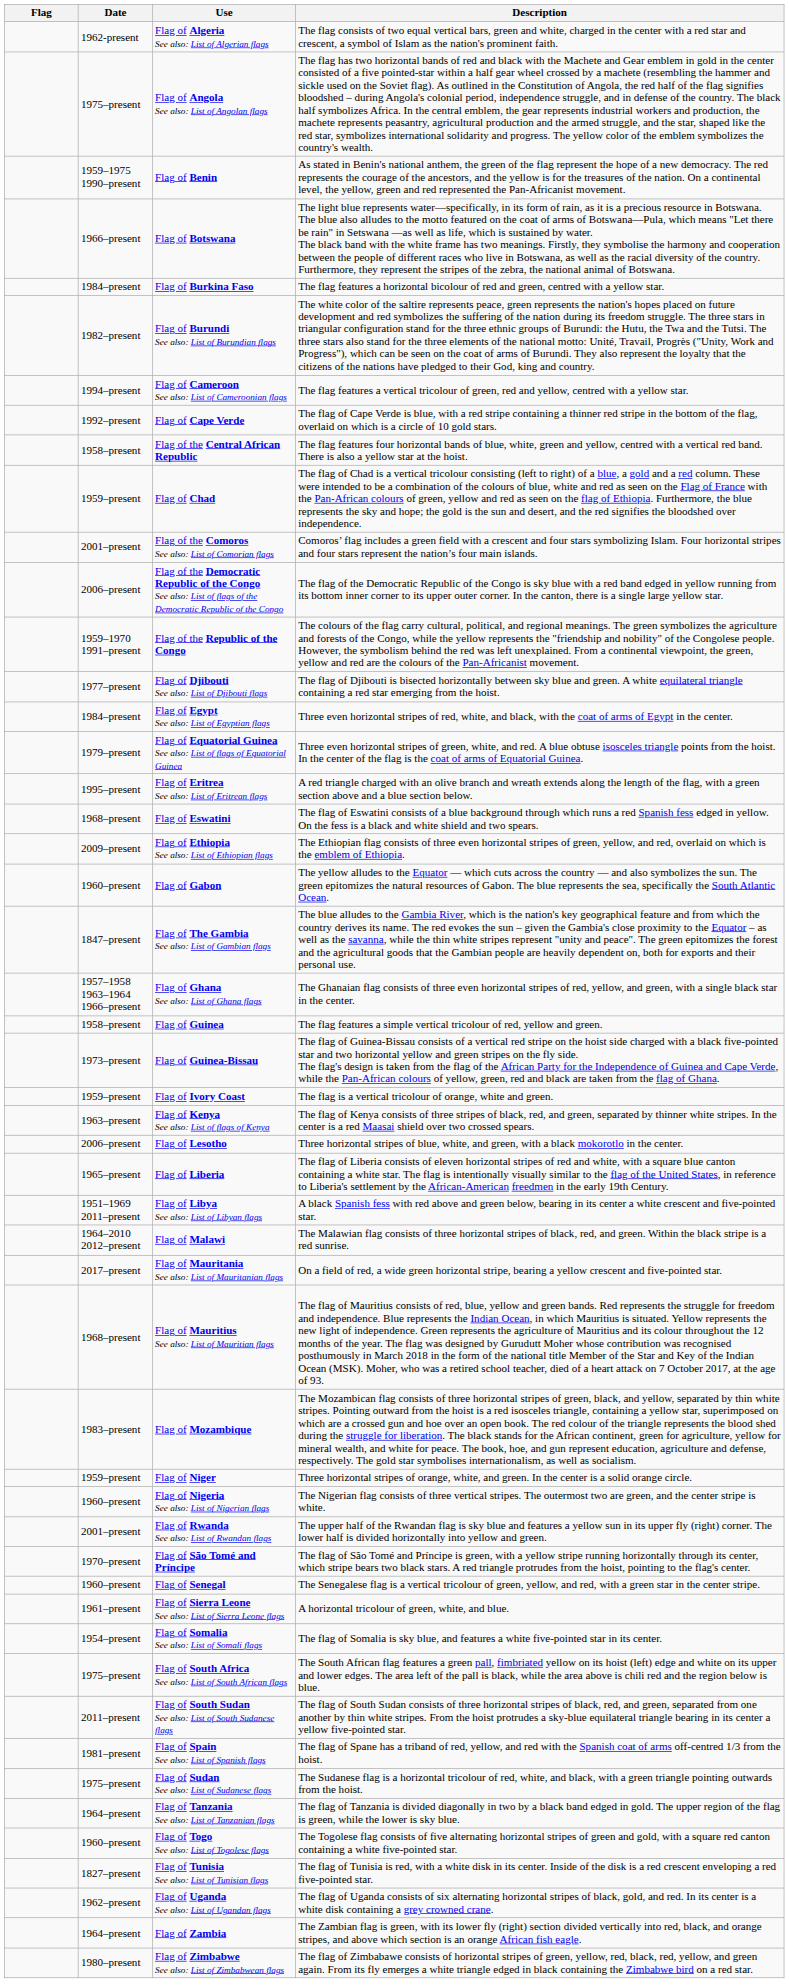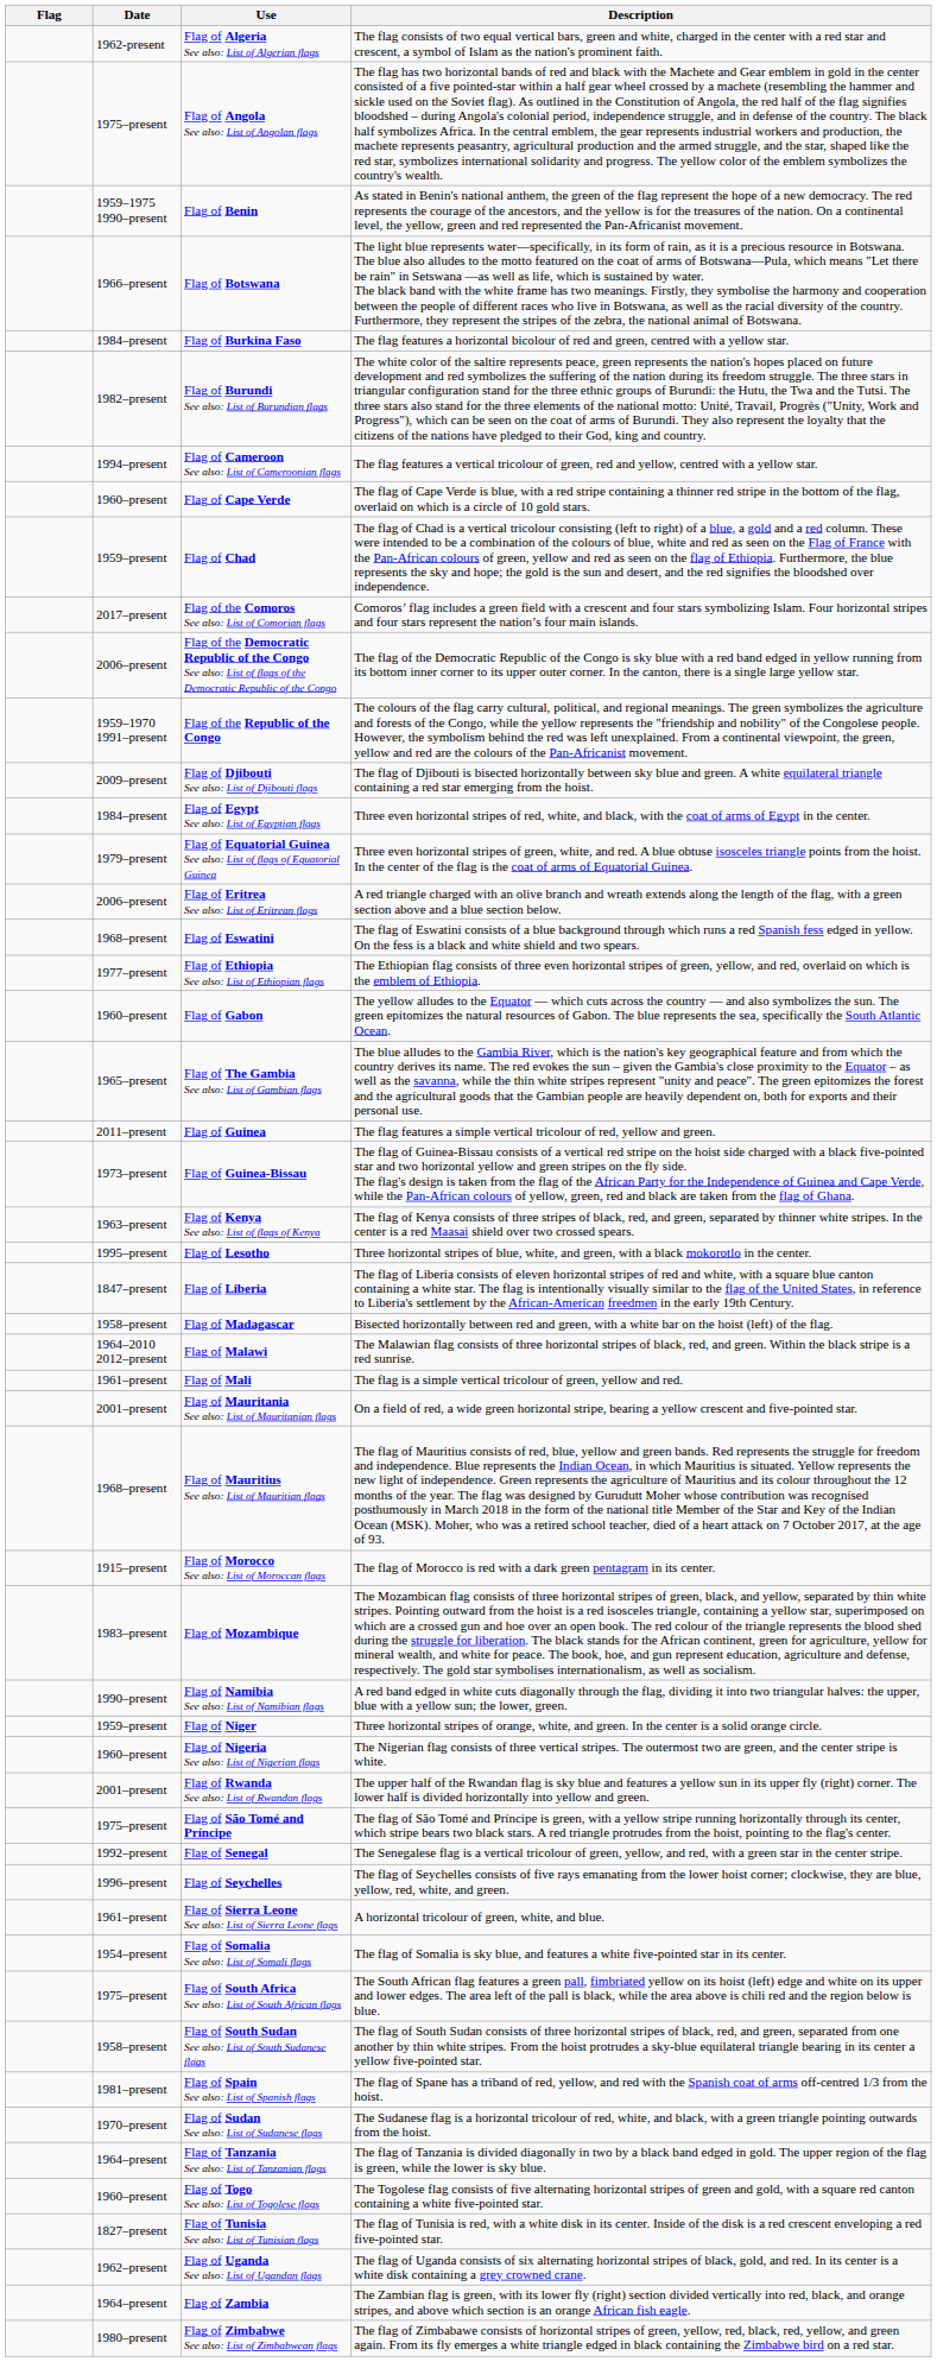 <table class="wikitable" style="background:#FFFFF;">
 <tr>
 <th style="width:100px;">Flag</th>
 <th style="width:100px;">Date</th>
 <th style="width:200px;">Use</th>
 <th style="width:700px;">Description</th>
 </tr>
 <tr>
 <td></td>
 <td>1962-present</td>
 <td><a href='#'>Flag of</a> <strong><a href='#'>Algeria</a></strong><br><small><em>See also: <a href='#'>List of Algerian flags</a></em></small></td>
 <td>The flag consists of two equal vertical bars, green and white, charged in the center with a red star and crescent, a symbol of Islam as the nation's prominent faith.</td>
 </tr>
 <tr>
 <td></td>
 <td>1975–present</td>
 <td><a href='#'>Flag of</a> <strong><a href='#'>Angola</a></strong><br><small><em>See also: <a href='#'>List of Angolan flags</a></em></small></td>
 <td>The flag has two horizontal bands of red and black with the Machete and Gear emblem in gold in the center consisted of a five pointed-star within a half gear wheel crossed by a machete (resembling the hammer and sickle used on the Soviet flag). As outlined in the Constitution of Angola, the red half of the flag signifies bloodshed – during Angola's colonial period, independence struggle, and in defense of the country. The black half symbolizes Africa. In the central emblem, the gear represents industrial workers and production, the machete represents peasantry, agricultural production and the armed struggle, and the star, shaped like the red star, symbolizes international solidarity and progress. The yellow color of the emblem symbolizes the country's wealth.</td>
 </tr>
 <tr>
 <td></td>
 <td>1959–1975<br>1990–present</td>
 <td><a href='#'>Flag of</a> <strong><a href='#'>Benin</a></strong> </td>
 <td>As stated in Benin's national anthem, the green of the flag represent the hope of a new democracy. The red represents the courage of the ancestors, and the yellow is for the treasures of the nation. On a continental level, the yellow, green and red represented the Pan-Africanist movement.</td>
 </tr>
 <tr>
 <td></td>
 <td>1966–present</td>
 <td><a href='#'>Flag of</a> <strong><a href='#'>Botswana</a></strong> </td>
 <td>The light blue represents water—specifically, in its form of rain, as it is a precious resource in Botswana. The blue also alludes to the motto featured on the coat of arms of Botswana—Pula, which means "Let there be rain" in Setswana —as well as life, which is sustained by water.<br>The black band with the white frame has two meanings. Firstly, they symbolise the harmony and cooperation between the people of different races who live in Botswana, as well as the racial diversity of the country. Furthermore, they represent the stripes of the zebra, the national animal of Botswana.</td>
 </tr>
 <tr>
 <td></td>
 <td>1984–present</td>
 <td><a href='#'>Flag of</a> <strong><a href='#'>Burkina Faso</a></strong> </td>
 <td>The flag features a horizontal bicolour of red and green, centred with a yellow star.</td>
 </tr>
 <tr>
 <td></td>
 <td>1982–present</td>
 <td><a href='#'>Flag of</a> <strong><a href='#'>Burundi</a></strong><br><small><em>See also: <a href='#'>List of Burundian flags</a></em></small></td>
 <td>The white color of the saltire represents peace, green represents the nation's hopes placed on future development and red symbolizes the suffering of the nation during its freedom struggle. The three stars in triangular configuration stand for the three ethnic groups of Burundi: the Hutu, the Twa and the Tutsi. The three stars also stand for the three elements of the national motto: Unité, Travail, Progrès ("Unity, Work and Progress"), which can be seen on the coat of arms of Burundi. They also represent the loyalty that the citizens of the nations have pledged to their God, king and country.</td>
 </tr>
 <tr>
 <td></td>
 <td>1994–present</td>
 <td><a href='#'>Flag of</a> <strong><a href='#'>Cameroon</a></strong><br><small><em>See also: <a href='#'>List of Cameroonian flags</a></em></small></td>
 <td>The flag features a vertical tricolour of green, red and yellow, centred with a yellow star.</td>
 </tr>
 <tr>
 <td></td>
-<td>1992–present</td>
+<td>1960–present</td>
 <td><a href='#'>Flag of</a> <strong><a href='#'>Cape Verde</a></strong></td>
 <td>The flag of Cape Verde is blue, with a red stripe containing a thinner red stripe in the bottom of the flag, overlaid on which is a circle of 10 gold stars.</td>
-</tr>
-<tr>
-<td></td>
-<td>1958–present</td>
-<td><a href='#'>Flag of the</a> <strong><a href='#'>Central African Republic</a></strong> </td>
-<td>The flag features four horizontal bands of blue, white, green and yellow, centred with a vertical red band. There is also a yellow star at the hoist.</td>
 </tr>
 <tr>
 <td></td>
 <td>1959–present</td>
 <td><a href='#'>Flag of</a> <strong><a href='#'>Chad</a></strong> </td>
 <td>The flag of Chad is a vertical tricolour consisting (left to right) of a <a href='#'>blue</a>, a <a href='#'>gold</a> and a <a href='#'>red</a> column. These were intended to be a combination of the colours of blue, white and red as seen on the <a href='#'>Flag of France</a> with the <a href='#'>Pan-African colours</a> of green, yellow and red as seen on the <a href='#'>flag of Ethiopia</a>. Furthermore, the blue represents the sky and hope; the gold is the sun and desert, and the red signifies the bloodshed over independence.</td>
 </tr>
 <tr>
 <td></td>
-<td>2001–present</td>
+<td>2017–present</td>
 <td><a href='#'>Flag of the</a> <strong><a href='#'>Comoros</a></strong><br><small><em>See also: <a href='#'>List of Comorian flags</a></em></small></td>
 <td>Comoros’ flag includes a green field with a crescent and four stars symbolizing Islam. Four horizontal stripes and four stars represent the nation’s four main islands.</td>
 </tr>
 <tr>
 <td></td>
 <td>2006–present</td>
 <td><a href='#'>Flag of the</a> <strong><a href='#'>Democratic Republic of the Congo</a></strong><br><small><em>See also: <a href='#'>List of flags of the Democratic Republic of the Congo</a></em></small></td>
 <td>The flag of the Democratic Republic of the Congo is sky blue with a red band edged in yellow running from its bottom inner corner to its upper outer corner. In the canton, there is a single large yellow star.</td>
 </tr>
 <tr>
 <td></td>
 <td>1959–1970<br>1991–present</td>
 <td><a href='#'>Flag of the</a> <strong><a href='#'>Republic of the Congo</a></strong></td>
 <td>The colours of the flag carry cultural, political, and regional meanings. The green symbolizes the agriculture and forests of the Congo, while the yellow represents the "friendship and nobility" of the Congolese people.  However, the symbolism behind the red was left unexplained.  From a continental viewpoint, the green, yellow and red are the colours of the <a href='#'>Pan-Africanist</a> movement.</td>
 </tr>
 <tr>
 <td></td>
-<td>1977–present</td>
+<td>2009–present</td>
 <td><a href='#'>Flag of</a> <strong><a href='#'>Djibouti</a></strong><br><small><em>See also: <a href='#'>List of Djibouti flags</a></em></small></td>
 <td>The flag of Djibouti is bisected horizontally between sky blue and green. A white <a href='#'>equilateral triangle</a> containing a red star emerging from the hoist.</td>
 </tr>
 <tr>
 <td></td>
 <td>1984–present</td>
 <td><a href='#'>Flag of</a> <strong><a href='#'>Egypt</a></strong><br><small><em>See also: <a href='#'>List of Egyptian flags</a></em></small></td>
 <td>Three even horizontal stripes of red, white, and black, with the <a href='#'>coat of arms of Egypt</a> in the center.</td>
 </tr>
 <tr>
 <td></td>
 <td>1979–present</td>
 <td><a href='#'>Flag of</a> <strong><a href='#'>Equatorial Guinea</a></strong><br><small><em>See also: <a href='#'>List of flags of Equatorial Guinea</a></em></small></td>
 <td>Three even horizontal stripes of green, white, and red. A blue obtuse <a href='#'>isosceles triangle</a> points from the hoist. In the center of the flag is the <a href='#'>coat of arms of Equatorial Guinea</a>.</td>
 </tr>
 <tr>
 <td></td>
-<td>1995–present</td>
+<td>2006–present</td>
 <td><a href='#'>Flag of</a> <strong><a href='#'>Eritrea</a></strong><br><small><em>See also: <a href='#'>List of Eritrean flags</a></em></small></td>
 <td>A red triangle charged with an olive branch and wreath extends along the length of the flag, with a green section above and a blue section below.</td>
 </tr>
 <tr>
 <td></td>
 <td>1968–present</td>
 <td><a href='#'>Flag of</a> <strong><a href='#'>Eswatini</a></strong> </td>
 <td>The flag of Eswatini consists of a blue background through which runs a red <a href='#'>Spanish fess</a> edged in yellow. On the fess is a black and white shield and two spears.</td>
 </tr>
 <tr>
 <td></td>
-<td>2009–present</td>
+<td>1977–present</td>
 <td><a href='#'>Flag of</a> <strong><a href='#'>Ethiopia</a></strong><br><small><em>See also: <a href='#'>List of Ethiopian flags</a></em></small></td>
 <td>The Ethiopian flag consists of three even horizontal stripes of green, yellow, and red, overlaid on which is the <a href='#'>emblem of Ethiopia</a>.</td>
 </tr>
 <tr>
 <td></td>
 <td>1960–present</td>
 <td><a href='#'>Flag of</a> <strong><a href='#'>Gabon</a></strong></td>
 <td>The yellow alludes to the <a href='#'>Equator</a> — which cuts across the country — and also symbolizes the sun. The green epitomizes the natural resources of Gabon. The blue represents the sea, specifically the <a href='#'>South Atlantic Ocean</a>.</td>
 </tr>
 <tr>
 <td></td>
-<td>1847–present</td>
+<td>1965–present</td>
 <td><a href='#'>Flag of</a> <strong><a href='#'>The Gambia</a></strong><br><small><em>See also: <a href='#'>List of Gambian flags</a></em></small></td>
 <td>The blue alludes to the <a href='#'>Gambia River</a>, which is the nation's key geographical feature and from which the country derives its name.  The red evokes the sun – given the Gambia's close proximity to the <a href='#'>Equator</a> – as well as the <a href='#'>savanna</a>, while the thin white stripes represent "unity and peace".  The green epitomizes the forest and the agricultural goods that the Gambian people are heavily dependent on, both for exports and their personal use.</td>
 </tr>
 <tr>
 <td></td>
-<td>1957–1958<br>1963–1964<br>1966–present</td>
-<td><a href='#'>Flag of</a> <strong><a href='#'>Ghana</a></strong><br><small><em>See also: <a href='#'>List of Ghana flags</a></em></small></td>
-<td>The Ghanaian flag consists of three even horizontal stripes of red, yellow, and green, with a single black star in the center.</td>
-</tr>
-<tr>
-<td></td>
-<td>1958–present</td>
+<td>2011–present</td>
 <td><a href='#'>Flag of</a> <strong><a href='#'>Guinea</a></strong> </td>
 <td>The flag features a simple vertical tricolour of red, yellow and green.</td>
 </tr>
 <tr>
 <td></td>
 <td>1973–present</td>
 <td><a href='#'>Flag of</a> <strong><a href='#'>Guinea-Bissau</a></strong></td>
 <td>The flag of Guinea-Bissau consists of a vertical red stripe on the hoist side charged with a black five-pointed star and two horizontal yellow and green stripes on the fly side.<br>The flag's design is taken from the flag of the <a href='#'>African Party for the Independence of Guinea and Cape Verde</a>, while the <a href='#'>Pan-African colours</a> of yellow, green, red and black are taken from the <a href='#'>flag of Ghana</a>.</td>
 </tr>
 <tr>
 <td></td>
-<td>1959–present</td>
-<td><a href='#'>Flag of</a> <strong><a href='#'>Ivory Coast</a></strong></td>
-<td>The flag is a vertical tricolour of orange, white and green.</td>
-</tr>
-<tr>
-<td></td>
 <td>1963–present</td>
 <td><a href='#'>Flag of</a> <strong><a href='#'>Kenya</a></strong><br><small><em>See also: <a href='#'>List of flags of Kenya</a></em></small></td>
 <td>The flag of Kenya consists of three stripes of black, red, and green, separated by thinner white stripes. In the center is a red <a href='#'>Maasai</a> shield over two crossed spears.</td>
 </tr>
 <tr>
 <td></td>
-<td>2006–present</td>
+<td>1995–present</td>
 <td><a href='#'>Flag of</a> <strong><a href='#'>Lesotho</a></strong> </td>
 <td>Three horizontal stripes of blue, white, and green, with a black <a href='#'>mokorotlo</a> in the center.</td>
 </tr>
 <tr>
 <td></td>
-<td>1965–present</td>
+<td>1847–present</td>
 <td><a href='#'>Flag of</a> <strong><a href='#'>Liberia</a></strong> </td>
 <td>The flag of Liberia consists of eleven horizontal stripes of red and white, with a square blue canton containing a white star. The flag is intentionally visually similar to the <a href='#'>flag of the United States</a>, in reference to Liberia's settlement by the <a href='#'>African-American</a> <a href='#'>freedmen</a> in the early 19th Century.</td>
 </tr>
 <tr>
 <td></td>
-<td>1951–1969<br>2011–present</td>
-<td><a href='#'>Flag of</a> <strong><a href='#'>Libya</a></strong><br><small><em>See also: <a href='#'>List of Libyan flags</a></em></small></td>
-<td>A black <a href='#'>Spanish fess</a> with red above and green below, bearing in its center a white crescent and five-pointed star.</td>
+<td>1958–present</td>
+<td><a href='#'>Flag of</a> <strong><a href='#'>Madagascar</a></strong> </td>
+<td>Bisected horizontally between red and green, with a white bar on the hoist (left) of the flag.</td>
 </tr>
 <tr>
 <td></td>
 <td>1964–2010<br>2012–present</td>
 <td><a href='#'>Flag of</a> <strong><a href='#'>Malawi</a></strong> </td>
 <td>The Malawian flag consists of three horizontal stripes of black, red, and green. Within the black stripe is a red sunrise.</td>
 </tr>
 <tr>
 <td></td>
-<td>2017–present</td>
+<td>1961–present</td>
+<td><a href='#'>Flag of</a> <strong><a href='#'>Mali</a></strong> </td>
+<td>The flag is a simple vertical tricolour of green, yellow and red.</td>
+</tr>
+<tr>
+<td></td>
+<td>2001–present</td>
 <td><a href='#'>Flag of</a> <strong><a href='#'>Mauritania</a></strong><br><small><em>See also: <a href='#'>List of Mauritanian flags</a></em></small></td>
 <td>On a field of red, a wide green horizontal stripe, bearing a yellow crescent and five-pointed star.</td>
 </tr>
 <tr>
 <td></td>
 <td>1968–present</td>
 <td><a href='#'>Flag of</a> <strong><a href='#'>Mauritius</a></strong><br><small><em>See also: <a href='#'>List of Mauritian flags</a></em></small></td>
 <td><br>The flag of Mauritius consists of red, blue, yellow and green bands. Red represents the struggle for freedom and independence. Blue represents the <a href='#'>Indian Ocean</a>, in which Mauritius is situated. Yellow represents the new light of independence. Green represents the agriculture of Mauritius and its colour throughout the 12 months of the year. The flag was designed by Gurudutt Moher whose contribution was recognised posthumously in March 2018 in the form of the national title Member of the Star and Key of the Indian Ocean (MSK). Moher, who was a retired school teacher, died of a heart attack on 7 October 2017, at the age of 93. </td>
 </tr>
 <tr>
 <td></td>
+<td>1915–present</td>
+<td><a href='#'>Flag of</a> <strong><a href='#'>Morocco</a></strong><br><small><em>See also: <a href='#'>List of Moroccan flags</a></em></small></td>
+<td>The flag of Morocco is red with a dark green <a href='#'>pentagram</a> in its center.</td>
+</tr>
+<tr>
+<td></td>
 <td>1983–present</td>
 <td><a href='#'>Flag of</a> <strong><a href='#'>Mozambique</a></strong> </td>
 <td>The Mozambican flag consists of three horizontal stripes of green, black, and yellow, separated by thin white stripes. Pointing outward from the hoist is a red isosceles triangle, containing a yellow star, superimposed on which are a crossed gun and hoe over an open book. The red colour of the triangle represents the blood shed during the <a href='#'>struggle for liberation</a>. The black stands for the African continent, green for agriculture, yellow for mineral wealth, and white for peace. The book, hoe, and gun represent education, agriculture and defense, respectively. The gold star symbolises internationalism, as well as socialism.</td>
+</tr>
+<tr>
+<td></td>
+<td>1990–present</td>
+<td><a href='#'>Flag of</a> <strong><a href='#'>Namibia</a></strong><br><small><em>See also: <a href='#'>List of Namibian flags</a></em></small></td>
+<td>A red band edged in white cuts diagonally through the flag, dividing it into two triangular halves: the upper, blue with a yellow sun;  the lower, green.</td>
 </tr>
 <tr>
 <td></td>
 <td>1959–present</td>
 <td><a href='#'>Flag of</a> <strong><a href='#'>Niger</a></strong></td>
 <td>Three horizontal stripes of orange, white, and green. In the center is a solid orange circle.</td>
 </tr>
 <tr>
 <td></td>
 <td>1960–present</td>
 <td><a href='#'>Flag of</a> <strong><a href='#'>Nigeria</a></strong><br><small><em>See also: <a href='#'>List of Nigerian flags</a></em></small></td>
 <td>The Nigerian flag consists of three vertical stripes. The outermost two are green, and the center stripe is white.</td>
 </tr>
 <tr>
 <td></td>
 <td>2001–present</td>
 <td><a href='#'>Flag of</a> <strong><a href='#'>Rwanda</a></strong><br><small><em>See also: <a href='#'>List of Rwandan flags</a></em></small></td>
 <td>The upper half of the Rwandan flag is sky blue and features a yellow sun in its upper fly (right) corner. The lower half is divided horizontally into yellow and green.</td>
 </tr>
 <tr>
 <td></td>
-<td>1970–present</td>
+<td>1975–present</td>
 <td><a href='#'>Flag of</a> <strong><a href='#'>São Tomé and Príncipe</a></strong> </td>
 <td>The flag of São Tomé and Príncipe is green, with a yellow stripe running horizontally through its center, which stripe bears two black stars. A red triangle protrudes from the hoist, pointing to the flag's center.</td>
 </tr>
 <tr>
 <td></td>
-<td>1960–present</td>
+<td>1992–present</td>
 <td><a href='#'>Flag of</a> <strong><a href='#'>Senegal</a></strong></td>
 <td>The Senegalese flag is a vertical tricolour of green, yellow, and red, with a green star in the center stripe.</td>
+</tr>
+<tr>
+<td></td>
+<td>1996–present</td>
+<td><a href='#'>Flag of</a> <strong><a href='#'>Seychelles</a></strong> </td>
+<td>The flag of Seychelles consists of five rays emanating from the lower hoist corner; clockwise, they are blue, yellow, red, white, and green.</td>
 </tr>
 <tr>
 <td></td>
 <td>1961–present</td>
 <td><a href='#'>Flag of</a> <strong><a href='#'>Sierra Leone</a></strong><br><small><em>See also: <a href='#'>List of Sierra Leone flags</a></em></small></td>
 <td>A horizontal tricolour of green, white, and blue.</td>
 </tr>
 <tr>
 <td></td>
 <td>1954–present</td>
 <td><a href='#'>Flag of</a> <strong><a href='#'>Somalia</a></strong><br><small><em>See also: <a href='#'>List of Somali flags</a></em></small></td>
 <td>The flag of Somalia is sky blue, and features a white five-pointed star in its center.</td>
 </tr>
 <tr>
 <td></td>
 <td>1975–present</td>
 <td><a href='#'>Flag of</a> <strong><a href='#'>South Africa</a></strong><br><small><em>See also: <a href='#'>List of South African flags</a></em></small></td>
 <td>The South African flag features a green <a href='#'>pall</a>, <a href='#'>fimbriated</a> yellow on its hoist (left) edge and white on its upper and lower edges. The area left of the pall is black, while the area above is chili red and the region below is blue.</td>
 </tr>
 <tr>
 <td></td>
-<td>2011–present</td>
+<td>1958–present</td>
 <td><a href='#'>Flag of</a> <strong><a href='#'>South Sudan</a></strong><br><small><em>See also: <a href='#'>List of South Sudanese flags</a></em></small></td>
 <td>The flag of South Sudan consists of three horizontal stripes of black, red, and green, separated from one another by thin white stripes. From the hoist protrudes a sky-blue equilateral triangle bearing in its center a yellow five-pointed star.</td>
 </tr>
 <tr>
 <td></td>
 <td>1981–present</td>
 <td><a href='#'>Flag of</a> <strong><a href='#'>Spain</a></strong><br><small><em>See also: <a href='#'>List of Spanish flags</a></em></small></td>
 <td>The flag of Spane has a triband of red, yellow, and red with the <a href='#'>Spanish coat of arms</a> off-centred 1/3 from the hoist.</td>
 </tr>
 <tr>
 <td></td>
-<td>1975–present</td>
+<td>1970–present</td>
 <td><a href='#'>Flag of</a> <strong><a href='#'>Sudan</a></strong><br><small><em>See also: <a href='#'>List of Sudanese flags</a></em></small></td>
 <td>The Sudanese flag is a horizontal tricolour of red, white, and black, with a green triangle pointing outwards from the hoist.</td>
 </tr>
 <tr>
 <td></td>
 <td>1964–present</td>
 <td><a href='#'>Flag of</a> <strong><a href='#'>Tanzania</a></strong><br><small><em>See also: <a href='#'>List of Tanzanian flags</a></em></small></td>
 <td>The flag of Tanzania is divided diagonally in two by a black band edged in gold. The upper region of the flag is green, while the lower is sky blue.</td>
 </tr>
 <tr>
 <td></td>
 <td>1960–present</td>
 <td><a href='#'>Flag of</a> <strong><a href='#'>Togo</a></strong><br><small><em>See also: <a href='#'>List of Togolese flags</a></em></small></td>
 <td>The Togolese flag consists of five alternating horizontal stripes of green and gold, with a square red canton containing a white five-pointed star.</td>
 </tr>
 <tr>
 <td></td>
 <td>1827–present</td>
 <td><a href='#'>Flag of</a> <strong><a href='#'>Tunisia</a></strong><br><small><em>See also: <a href='#'>List of Tunisian flags</a></em></small></td>
 <td>The flag of Tunisia is red, with a white disk in its center. Inside of the disk is a red crescent enveloping a red five-pointed star.</td>
 </tr>
 <tr>
 <td></td>
 <td>1962–present</td>
 <td><a href='#'>Flag of</a> <strong><a href='#'>Uganda</a></strong><br><small><em>See also: <a href='#'>List of Ugandan flags</a></em></small></td>
 <td>The flag of Uganda consists of six alternating horizontal stripes of black, gold, and red. In its center is a white disk containing a <a href='#'>grey crowned crane</a>.</td>
 </tr>
 <tr>
 <td></td>
 <td>1964–present</td>
 <td><a href='#'>Flag of</a> <strong><a href='#'>Zambia</a></strong> </td>
 <td>The Zambian flag is green, with its lower fly (right) section divided vertically into red, black, and orange stripes, and above which section is an orange <a href='#'>African fish eagle</a>.</td>
 </tr>
 <tr>
 <td></td>
 <td>1980–present</td>
 <td><a href='#'>Flag of</a> <strong><a href='#'>Zimbabwe</a></strong><br><small><em>See also: <a href='#'>List of Zimbabwean flags</a></em></small></td>
 <td>The flag of Zimbabawe consists of horizontal stripes of green, yellow, red, black, red, yellow, and green again. From its fly emerges a white triangle edged in black containing the <a href='#'>Zimbabwe bird</a> on a red star.</td>
 </tr>
 </table>
